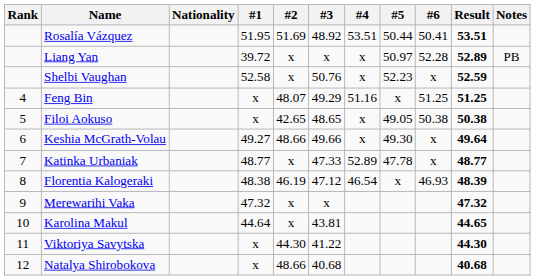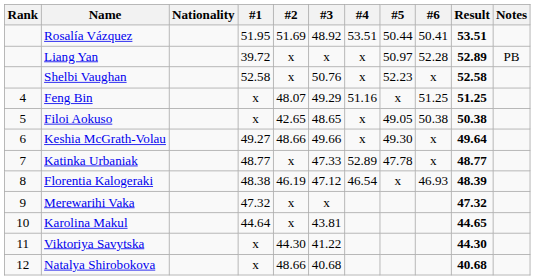 <table class="wikitable sortable" style="text-align:center">
 <tr>
 <th>Rank</th>
 <th>Name</th>
 <th>Nationality</th>
 <th>#1</th>
 <th>#2</th>
 <th>#3</th>
 <th>#4</th>
 <th>#5</th>
 <th>#6</th>
 <th>Result</th>
 <th>Notes</th>
 </tr>
 <tr>
 <td></td>
 <td align=left><a href='#'>Rosalía Vázquez</a></td>
 <td align=left></td>
 <td>51.95</td>
 <td>51.69</td>
 <td>48.92</td>
 <td>53.51</td>
 <td>50.44</td>
 <td>50.41</td>
 <td><strong>53.51</strong></td>
 <td></td>
 </tr>
 <tr>
 <td></td>
 <td align=left><a href='#'>Liang Yan</a></td>
 <td align=left></td>
 <td>39.72</td>
 <td>x</td>
 <td>x</td>
 <td>x</td>
 <td>50.97</td>
 <td>52.28</td>
 <td><strong>52.89</strong></td>
 <td>PB</td>
 </tr>
 <tr>
 <td></td>
 <td align=left><a href='#'>Shelbi Vaughan</a></td>
 <td align=left></td>
 <td>52.58</td>
 <td>x</td>
 <td>50.76</td>
 <td>x</td>
 <td>52.23</td>
 <td>x</td>
-<td><strong>52.59</strong></td>
+<td><strong>52.58</strong></td>
 <td></td>
 </tr>
 <tr>
 <td>4</td>
 <td align=left><a href='#'>Feng Bin</a></td>
 <td align=left></td>
 <td>x</td>
 <td>48.07</td>
 <td>49.29</td>
 <td>51.16</td>
 <td>x</td>
 <td>51.25</td>
 <td><strong>51.25</strong></td>
 <td></td>
 </tr>
 <tr>
 <td>5</td>
 <td align=left><a href='#'>Filoi Aokuso</a></td>
 <td align=left></td>
 <td>x</td>
 <td>42.65</td>
 <td>48.65</td>
 <td>x</td>
 <td>49.05</td>
 <td>50.38</td>
 <td><strong>50.38</strong></td>
 <td></td>
 </tr>
 <tr>
 <td>6</td>
 <td align=left><a href='#'>Keshia McGrath-Volau</a></td>
 <td align=left></td>
 <td>49.27</td>
 <td>48.66</td>
 <td>49.66</td>
 <td>x</td>
 <td>49.30</td>
 <td>x</td>
 <td><strong>49.64</strong></td>
 <td></td>
 </tr>
 <tr>
 <td>7</td>
 <td align=left><a href='#'>Katinka Urbaniak</a></td>
 <td align=left></td>
 <td>48.77</td>
 <td>x</td>
 <td>47.33</td>
 <td>52.89</td>
 <td>47.78</td>
 <td>x</td>
 <td><strong>48.77</strong></td>
 <td></td>
 </tr>
 <tr>
 <td>8</td>
 <td align=left><a href='#'>Florentia Kalogeraki</a></td>
 <td align=left></td>
 <td>48.38</td>
 <td>46.19</td>
 <td>47.12</td>
 <td>46.54</td>
 <td>x</td>
 <td>46.93</td>
 <td><strong>48.39</strong></td>
 <td></td>
 </tr>
 <tr>
 <td>9</td>
 <td align=left><a href='#'>Merewarihi Vaka</a></td>
 <td align=left></td>
 <td>47.32</td>
 <td>x</td>
 <td>x</td>
 <td></td>
 <td></td>
 <td></td>
 <td><strong>47.32</strong></td>
 <td></td>
 </tr>
 <tr>
 <td>10</td>
 <td align=left><a href='#'>Karolina Makul</a></td>
 <td align=left></td>
 <td>44.64</td>
 <td>x</td>
 <td>43.81</td>
 <td></td>
 <td></td>
 <td></td>
 <td><strong>44.65</strong></td>
 <td></td>
 </tr>
 <tr>
 <td>11</td>
 <td align=left><a href='#'>Viktoriya Savytska</a></td>
 <td align=left></td>
 <td>x</td>
 <td>44.30</td>
 <td>41.22</td>
 <td></td>
 <td></td>
 <td></td>
 <td><strong>44.30</strong></td>
 <td></td>
 </tr>
 <tr>
 <td>12</td>
 <td align=left><a href='#'>Natalya Shirobokova</a></td>
 <td align=left></td>
 <td>x</td>
 <td>48.66</td>
 <td>40.68</td>
 <td></td>
 <td></td>
 <td></td>
 <td><strong>40.68</strong></td>
 <td></td>
 </tr>
 </table>
